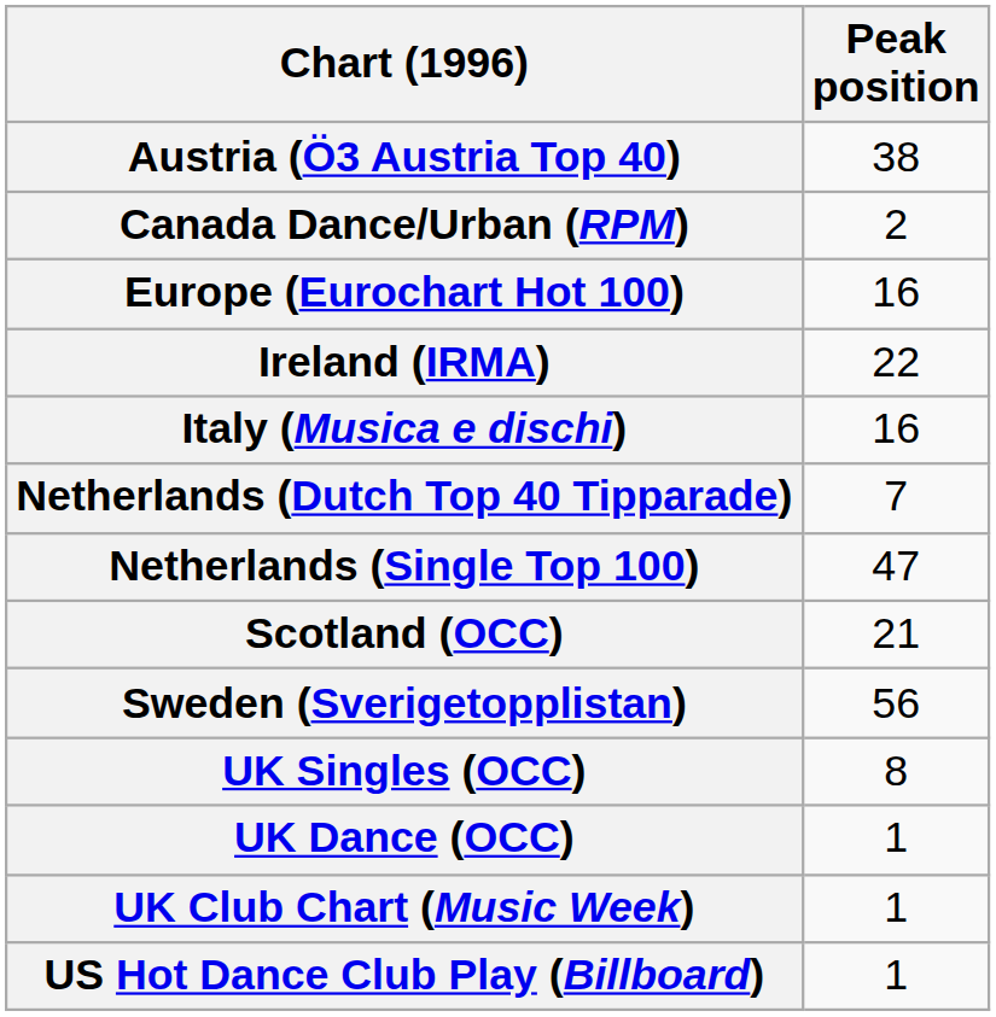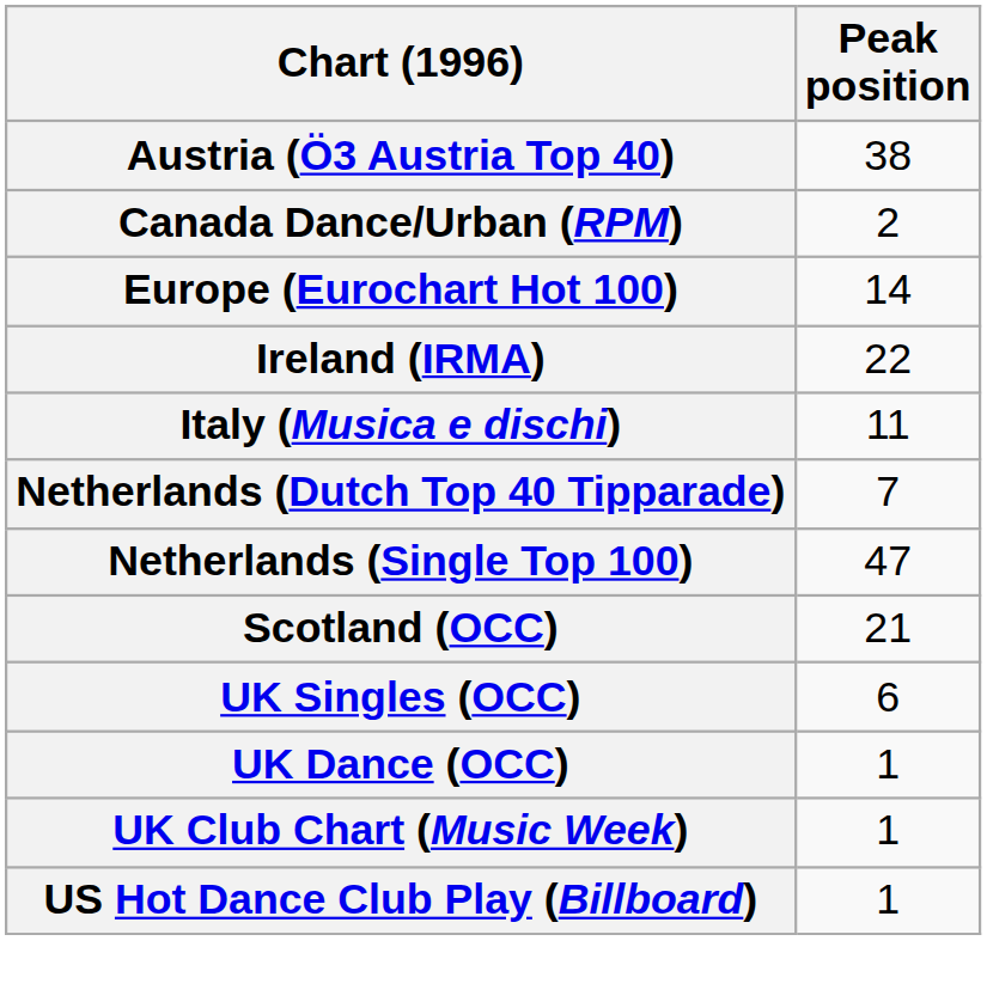 <table class="wikitable sortable plainrowheaders" style="text-align:center">
 <tr>
 <th scope="col">Chart (1996)</th>
 <th scope="col">Peak<br>position</th>
 </tr>
 <tr>
 <th scope="row">Austria (<a href='#'>Ö3 Austria Top 40</a>)</th>
 <td>38</td>
 </tr>
 <tr>
 <th scope="row">Canada Dance/Urban (<a href='#'><em>RPM</em></a>)</th>
 <td>2</td>
 </tr>
 <tr>
 <th scope="row">Europe (<a href='#'>Eurochart Hot 100</a>)</th>
-<td>16</td>
+<td>14</td>
 </tr>
 <tr>
 <th scope="row">Ireland (<a href='#'>IRMA</a>)</th>
 <td>22</td>
 </tr>
 <tr>
 <th scope="row">Italy (<em><a href='#'>Musica e dischi</a></em>)</th>
-<td>16</td>
+<td>11</td>
 </tr>
 <tr>
 <th scope="row">Netherlands (<a href='#'>Dutch Top 40 Tipparade</a>)</th>
 <td>7</td>
 </tr>
 <tr>
 <th scope="row">Netherlands (<a href='#'>Single Top 100</a>)</th>
 <td>47</td>
 </tr>
 <tr>
 <th scope="row">Scotland (<a href='#'>OCC</a>)</th>
 <td>21</td>
 </tr>
 <tr>
-<th scope="row">Sweden (<a href='#'>Sverigetopplistan</a>)</th>
-<td>56</td>
-</tr>
-<tr>
 <th scope="row"><a href='#'>UK Singles</a> (<a href='#'>OCC</a>)</th>
-<td>8</td>
+<td>6</td>
 </tr>
 <tr>
 <th scope="row"><a href='#'>UK Dance</a> (<a href='#'>OCC</a>)</th>
 <td>1</td>
 </tr>
 <tr>
 <th scope="row"><a href='#'>UK Club Chart</a> (<em><a href='#'>Music Week</a></em>)</th>
 <td>1</td>
 </tr>
 <tr>
 <th scope="row">US <a href='#'>Hot Dance Club Play</a> (<em><a href='#'>Billboard</a></em>)</th>
 <td>1</td>
 </tr>
 </table>
